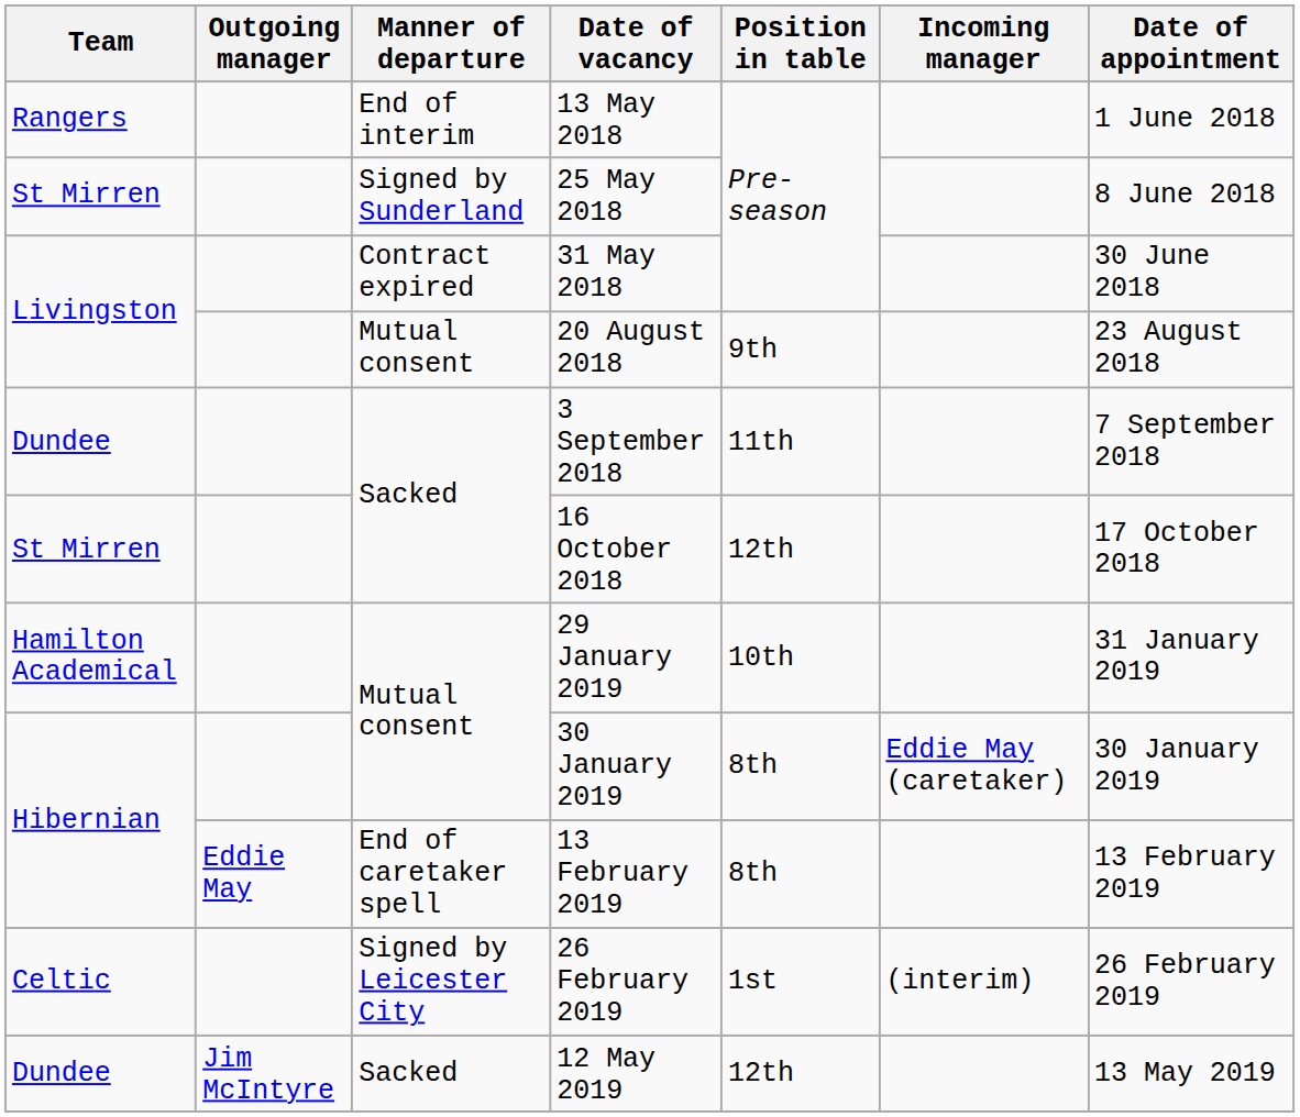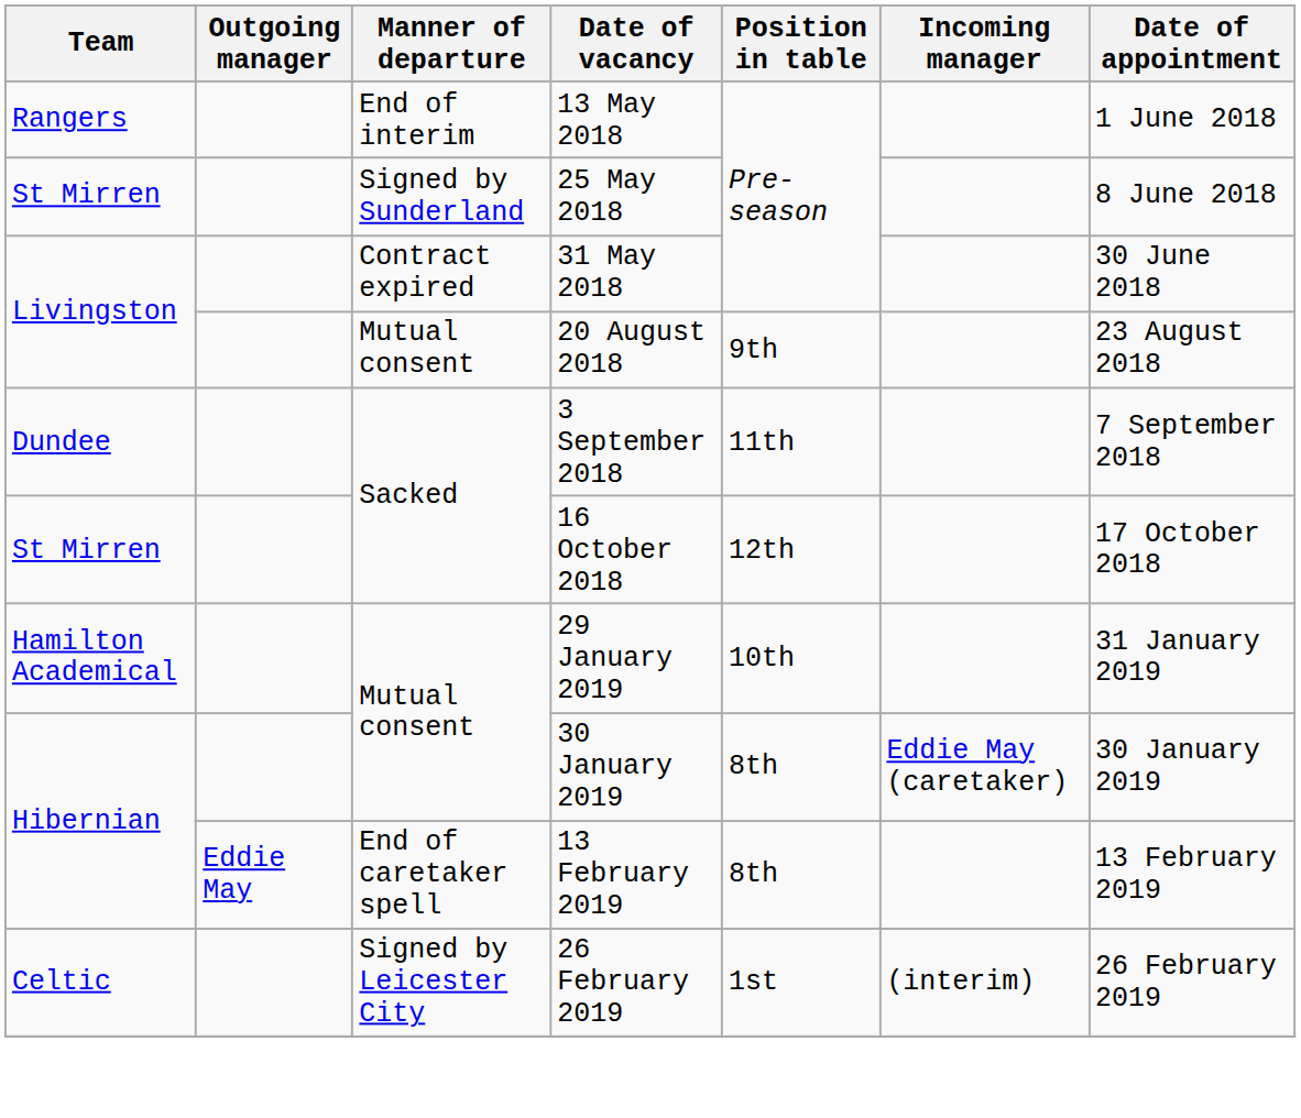 <table class="wikitable sortable">
 <tr>
 <th>Team</th>
 <th>Outgoing manager</th>
 <th>Manner of departure</th>
 <th>Date of vacancy</th>
 <th>Position in table</th>
 <th>Incoming manager</th>
 <th>Date of appointment</th>
 </tr>
 <tr>
 <td><a href='#'>Rangers</a></td>
 <td> </td>
 <td>End of interim</td>
 <td>13 May 2018</td>
 <td rowspan="3"><em>Pre-season</em></td>
 <td> </td>
 <td>1 June 2018</td>
 </tr>
 <tr>
 <td><a href='#'>St Mirren</a></td>
 <td> </td>
 <td>Signed by <a href='#'>Sunderland</a></td>
 <td>25 May 2018</td>
 <td> </td>
 <td>8 June 2018</td>
 </tr>
 <tr>
 <td rowspan=2><a href='#'>Livingston</a></td>
 <td> </td>
 <td>Contract expired</td>
 <td>31 May 2018</td>
 <td> </td>
 <td>30 June 2018</td>
 </tr>
 <tr>
 <td> </td>
 <td>Mutual consent</td>
 <td>20 August 2018</td>
 <td>9th</td>
 <td> </td>
 <td>23 August 2018</td>
 </tr>
 <tr>
 <td><a href='#'>Dundee</a></td>
 <td> </td>
 <td rowspan=2>Sacked</td>
 <td>3 September 2018</td>
 <td>11th</td>
 <td> </td>
 <td>7 September 2018</td>
 </tr>
 <tr>
 <td><a href='#'>St Mirren</a></td>
 <td> </td>
 <td>16 October 2018</td>
 <td>12th</td>
 <td> </td>
 <td>17 October 2018</td>
 </tr>
 <tr>
 <td><a href='#'>Hamilton Academical</a></td>
 <td> </td>
 <td rowspan=2>Mutual consent</td>
 <td>29 January 2019</td>
 <td>10th</td>
 <td> </td>
 <td>31 January 2019</td>
 </tr>
 <tr>
 <td rowspan=2><a href='#'>Hibernian</a></td>
 <td> </td>
 <td>30 January 2019</td>
 <td>8th</td>
 <td> <a href='#'>Eddie May</a> (caretaker)</td>
 <td>30 January 2019</td>
 </tr>
 <tr>
 <td> <a href='#'>Eddie May</a></td>
 <td>End of caretaker spell</td>
 <td>13 February 2019</td>
 <td>8th</td>
 <td> </td>
 <td>13 February 2019</td>
 </tr>
 <tr>
 <td><a href='#'>Celtic</a></td>
 <td> </td>
 <td>Signed by <a href='#'>Leicester City</a></td>
 <td>26 February 2019</td>
 <td>1st</td>
 <td>  (interim)</td>
 <td>26 February 2019</td>
 </tr>
 <tr>
-<td><a href='#'>Dundee</a></td>
-<td> <a href='#'>Jim McIntyre</a></td>
-<td>Sacked</td>
-<td>12 May 2019</td>
-<td>12th</td>
-<td> </td>
-<td>13 May 2019</td>
-</tr>
-<tr>
 </tr>
 </table>
